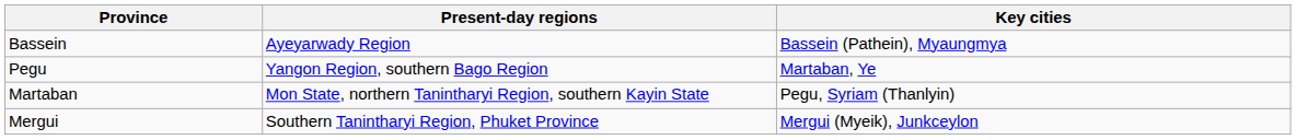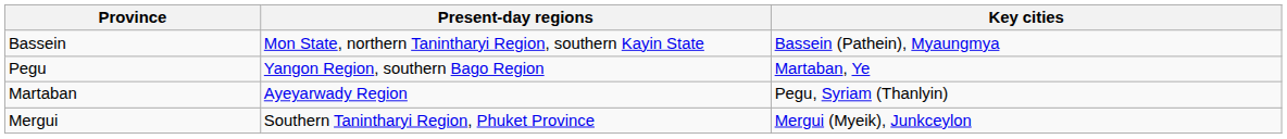 <table width=100% class="wikitable">
 <tr>
 <th width="10%">Province</th>
 <th width="20%">Present-day regions</th>
 <th width="20%">Key cities</th>
 </tr>
 <tr>
 <td>Bassein</td>
-<td><a href='#'>Ayeyarwady Region</a></td>
+<td><a href='#'>Mon State</a>, northern <a href='#'>Tanintharyi Region</a>, southern <a href='#'>Kayin State</a></td>
 <td><a href='#'>Bassein</a> (Pathein), <a href='#'>Myaungmya</a></td>
 </tr>
 <tr>
 <td>Pegu</td>
 <td><a href='#'>Yangon Region</a>, southern <a href='#'>Bago Region</a></td>
 <td><a href='#'>Martaban</a>, <a href='#'>Ye</a></td>
 </tr>
 <tr>
 <td>Martaban</td>
-<td><a href='#'>Mon State</a>, northern <a href='#'>Tanintharyi Region</a>, southern <a href='#'>Kayin State</a></td>
+<td><a href='#'>Ayeyarwady Region</a></td>
 <td>Pegu, <a href='#'>Syriam</a> (Thanlyin)</td>
 </tr>
 <tr>
 <td>Mergui</td>
 <td>Southern <a href='#'>Tanintharyi Region</a>, <a href='#'>Phuket Province</a></td>
 <td><a href='#'>Mergui</a> (Myeik), <a href='#'>Junkceylon</a></td>
 </tr>
 </table>
